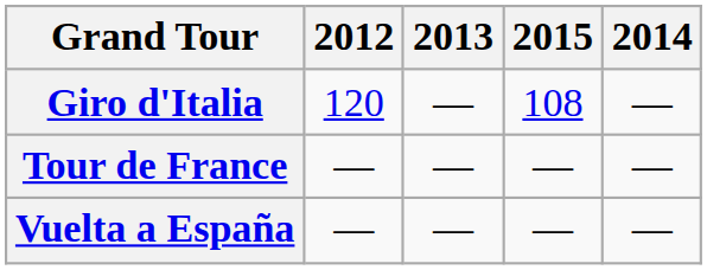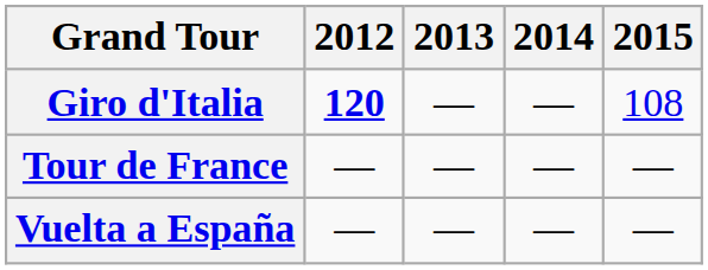 <table class="wikitable plainrowheaders">
 <tr>
 <th>Grand Tour</th>
 <th scope="col">2012</th>
 <th scope="col">2013</th>
+<th scope="col">2014</th>
 <th scope="col">2015</th>
-<th scope="col">2014</th>
 </tr>
 <tr style="text-align:center;">
 <th scope="row"> <a href='#'>Giro d'Italia</a></th>
-<td><a href='#'>120</a></td>
+<td><strong><a href='#'>120</a></strong></td>
+<td>—</td>
 <td>—</td>
 <td><a href='#'>108</a></td>
-<td>—</td>
 </tr>
 <tr style="text-align:center;">
 <th scope="row"> <a href='#'>Tour de France</a></th>
 <td>—</td>
 <td>—</td>
 <td>—</td>
 <td>—</td>
 </tr>
 <tr style="text-align:center;">
 <th scope="row"> <a href='#'>Vuelta a España</a></th>
 <td>—</td>
 <td>—</td>
 <td>—</td>
 <td>—</td>
 </tr>
 </table>
